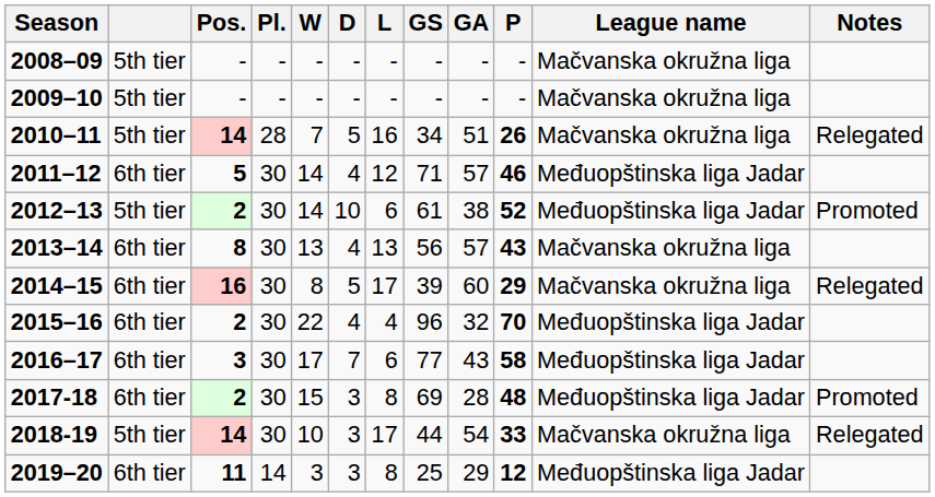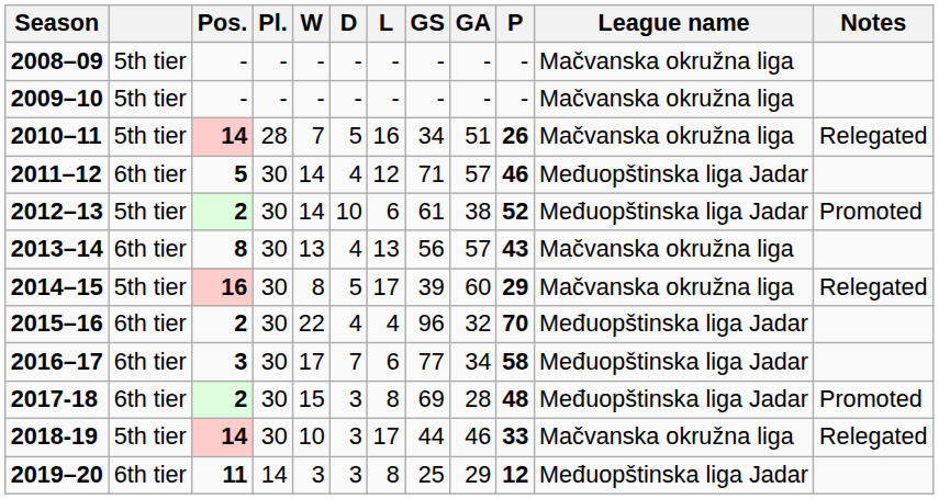 <table class="wikitable">
 <tr>
 <th>Season</th>
 <th></th>
 <th>Pos.</th>
 <th>Pl.</th>
 <th>W</th>
 <th>D</th>
 <th>L</th>
 <th>GS</th>
 <th>GA</th>
 <th>P</th>
 <th>League name</th>
 <th>Notes</th>
 </tr>
 <tr>
 <td><strong>2008–09</strong></td>
 <td>5th tier</td>
 <td align=right>-</td>
 <td align=right>-</td>
 <td align=right>-</td>
 <td align=right>-</td>
 <td align=right>-</td>
 <td align=right>-</td>
 <td align=right>-</td>
 <td align=right>-</td>
 <td>Mačvanska okružna liga</td>
 <td></td>
 </tr>
 <tr>
 <td><strong>2009–10</strong></td>
 <td>5th tier</td>
 <td align=right>-</td>
 <td align=right>-</td>
 <td align=right>-</td>
 <td align=right>-</td>
 <td align=right>-</td>
 <td align=right>-</td>
 <td align=right>-</td>
 <td align=right>-</td>
 <td>Mačvanska okružna liga</td>
 <td></td>
 </tr>
 <tr>
 <td><strong>2010–11</strong></td>
 <td>5th tier</td>
 <td align=right bgcolor="#FFCCCC"><strong>14</strong></td>
 <td align=right>28</td>
 <td align=right>7</td>
 <td align=right>5</td>
 <td align=right>16</td>
 <td align=right>34</td>
 <td align=right>51</td>
 <td align=right><strong>26</strong></td>
 <td>Mačvanska okružna liga</td>
 <td>Relegated</td>
 </tr>
 <tr>
 <td><strong>2011–12</strong></td>
 <td>6th tier</td>
 <td align=right><strong>5</strong></td>
 <td align=right>30</td>
 <td align=right>14</td>
 <td align=right>4</td>
 <td align=right>12</td>
 <td align=right>71</td>
 <td align=right>57</td>
 <td align=right><strong>46</strong></td>
 <td>Međuopštinska liga Jadar</td>
 <td></td>
 </tr>
 <tr>
 <td><strong>2012–13</strong></td>
 <td>5th tier</td>
 <td align=right bgcolor=#DDFFDD> <strong>2</strong></td>
 <td align=right>30</td>
 <td align=right>14</td>
 <td align=right>10</td>
 <td align=right>6</td>
 <td align=right>61</td>
 <td align=right>38</td>
 <td align=right><strong>52</strong></td>
 <td>Međuopštinska liga Jadar</td>
 <td>Promoted</td>
 </tr>
 <tr>
 <td><strong>2013–14</strong></td>
 <td>6th tier</td>
 <td align=right><strong>8</strong></td>
 <td align=right>30</td>
 <td align=right>13</td>
 <td align=right>4</td>
 <td align=right>13</td>
 <td align=right>56</td>
 <td align=right>57</td>
 <td align=right><strong>43</strong></td>
 <td>Mačvanska okružna liga</td>
 <td></td>
 </tr>
 <tr>
 <td><strong>2014–15</strong></td>
-<td>6th tier</td>
+<td>5th tier</td>
 <td align=right bgcolor="#FFCCCC"> <strong>16</strong></td>
 <td align=right>30</td>
 <td align=right>8</td>
 <td align=right>5</td>
 <td align=right>17</td>
 <td align=right>39</td>
 <td align=right>60</td>
 <td align=right><strong>29</strong></td>
 <td>Mačvanska okružna liga</td>
 <td>Relegated</td>
 </tr>
 <tr>
 <td><strong>2015–16</strong></td>
 <td>6th tier</td>
 <td align=right><strong>2</strong></td>
 <td align=right>30</td>
 <td align=right>22</td>
 <td align=right>4</td>
 <td align=right>4</td>
 <td align=right>96</td>
 <td align=right>32</td>
 <td align=right><strong>70</strong></td>
 <td>Međuopštinska liga Jadar</td>
 <td></td>
 </tr>
 <tr>
 <td><strong>2016–17</strong></td>
 <td>6th tier</td>
 <td align=right><strong>3</strong></td>
 <td align=right>30</td>
 <td align=right>17</td>
 <td align=right>7</td>
 <td align=right>6</td>
 <td align=right>77</td>
-<td align=right>43</td>
+<td align=right>34</td>
 <td align=right><strong>58</strong></td>
 <td>Međuopštinska liga Jadar</td>
 <td></td>
 </tr>
 <tr>
 <td><strong>2017-18</strong></td>
 <td>6th tier</td>
 <td align=right bgcolor=#DDFFDD> <strong>2</strong></td>
 <td align=right>30</td>
 <td align=right>15</td>
 <td align=right>3</td>
 <td align=right>8</td>
 <td align=right>69</td>
 <td align=right>28</td>
 <td align=right><strong>48</strong></td>
 <td>Međuopštinska liga Jadar</td>
 <td>Promoted</td>
 </tr>
 <tr>
 <td><strong>2018-19</strong></td>
 <td>5th tier</td>
 <td align=right bgcolor="#FFCCCC"> <strong>14</strong></td>
 <td align=right>30</td>
 <td align=right>10</td>
 <td align=right>3</td>
 <td align=right>17</td>
 <td align=right>44</td>
-<td align=right>54</td>
+<td align=right>46</td>
 <td align=right><strong>33</strong></td>
 <td>Mačvanska okružna liga</td>
 <td>Relegated</td>
 </tr>
 <tr>
 <td><strong>2019–20</strong></td>
 <td>6th tier</td>
 <td align=right><strong>11</strong></td>
 <td align=right>14</td>
 <td align=right>3</td>
 <td align=right>3</td>
 <td align=right>8</td>
 <td align=right>25</td>
 <td align=right>29</td>
 <td align=right><strong>12</strong></td>
 <td>Međuopštinska liga Jadar</td>
 <td></td>
 </tr>
 </table>
